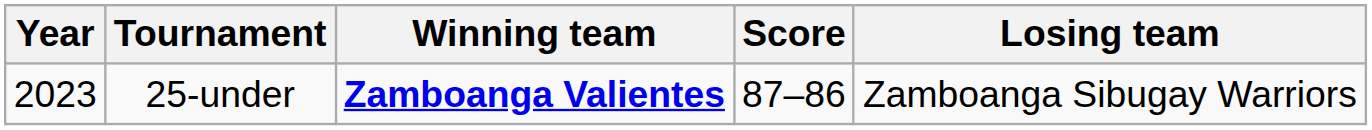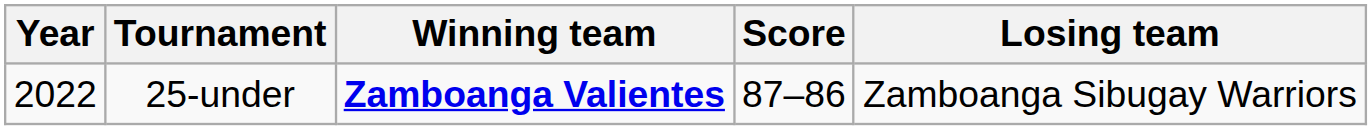 <table class="wikitable">
 <tr>
 <th>Year</th>
 <th>Tournament</th>
 <th>Winning team</th>
 <th>Score</th>
 <th>Losing team</th>
 </tr>
 <tr>
-<td align=center>2023</td>
+<td align=center>2022</td>
 <td align=center>25-under</td>
 <td><strong><a href='#'>Zamboanga Valientes</a></strong></td>
 <td align=center>87–86</td>
 <td>Zamboanga Sibugay Warriors</td>
 </tr>
 </table>
